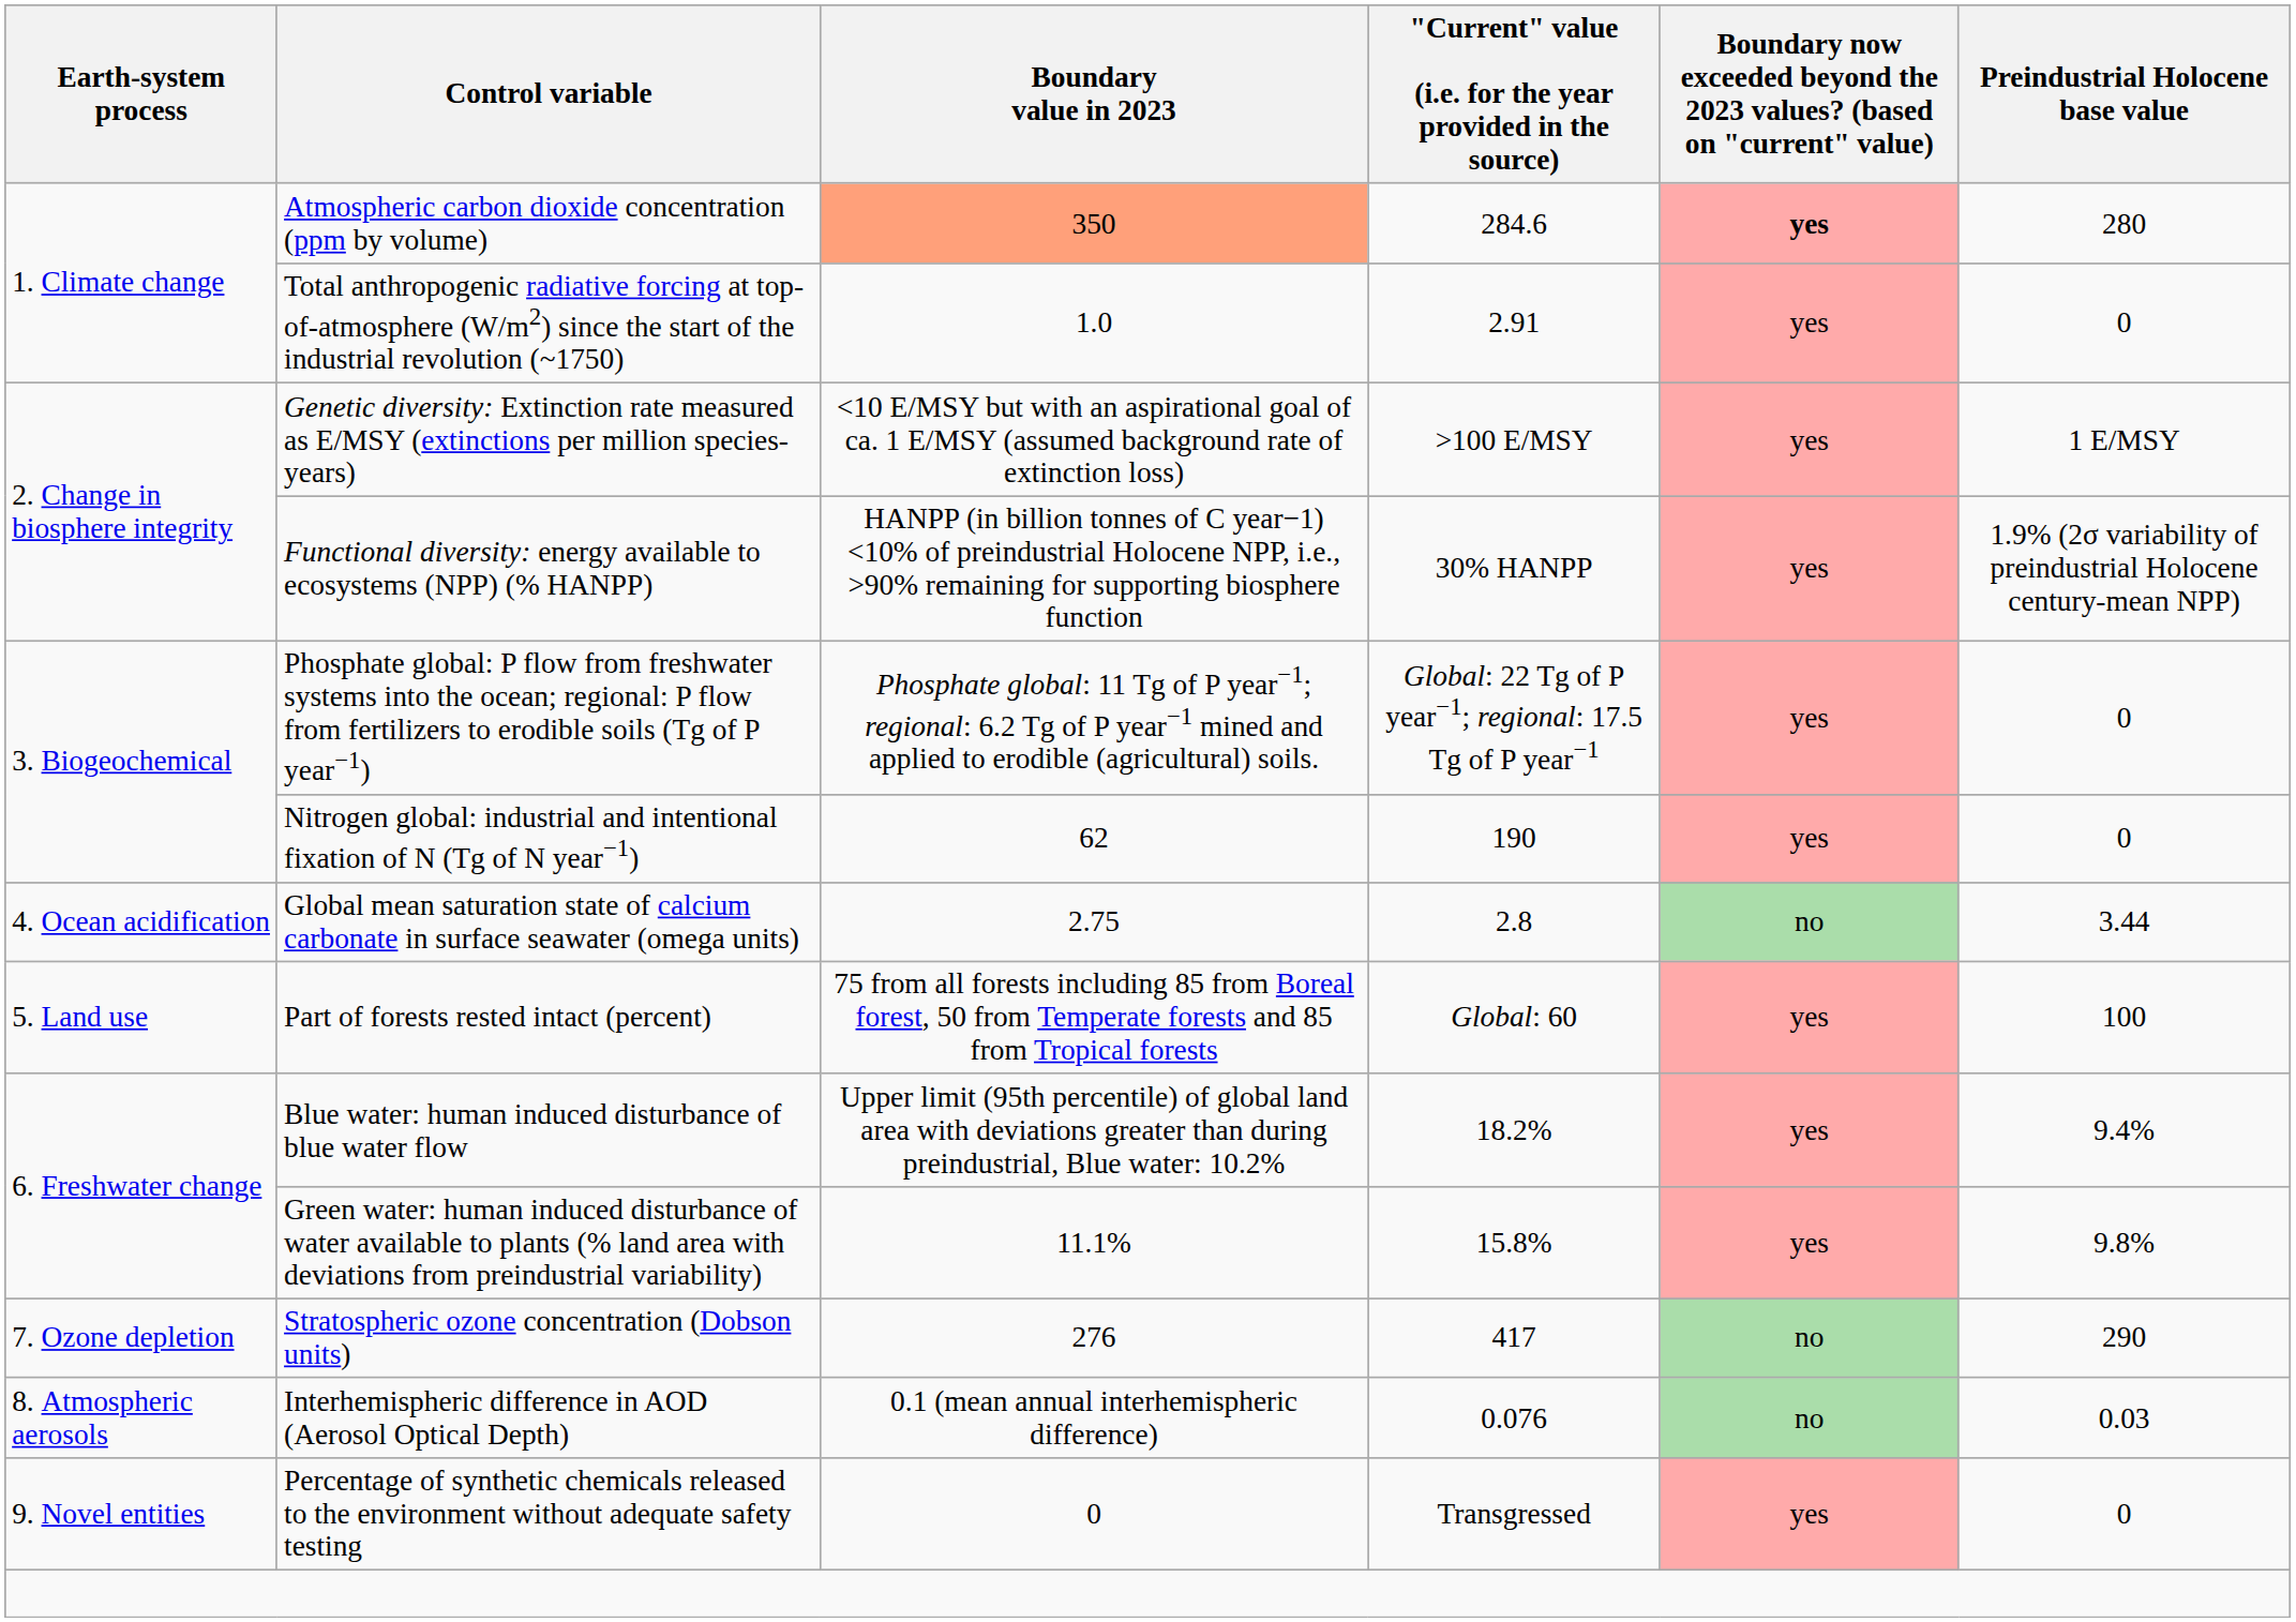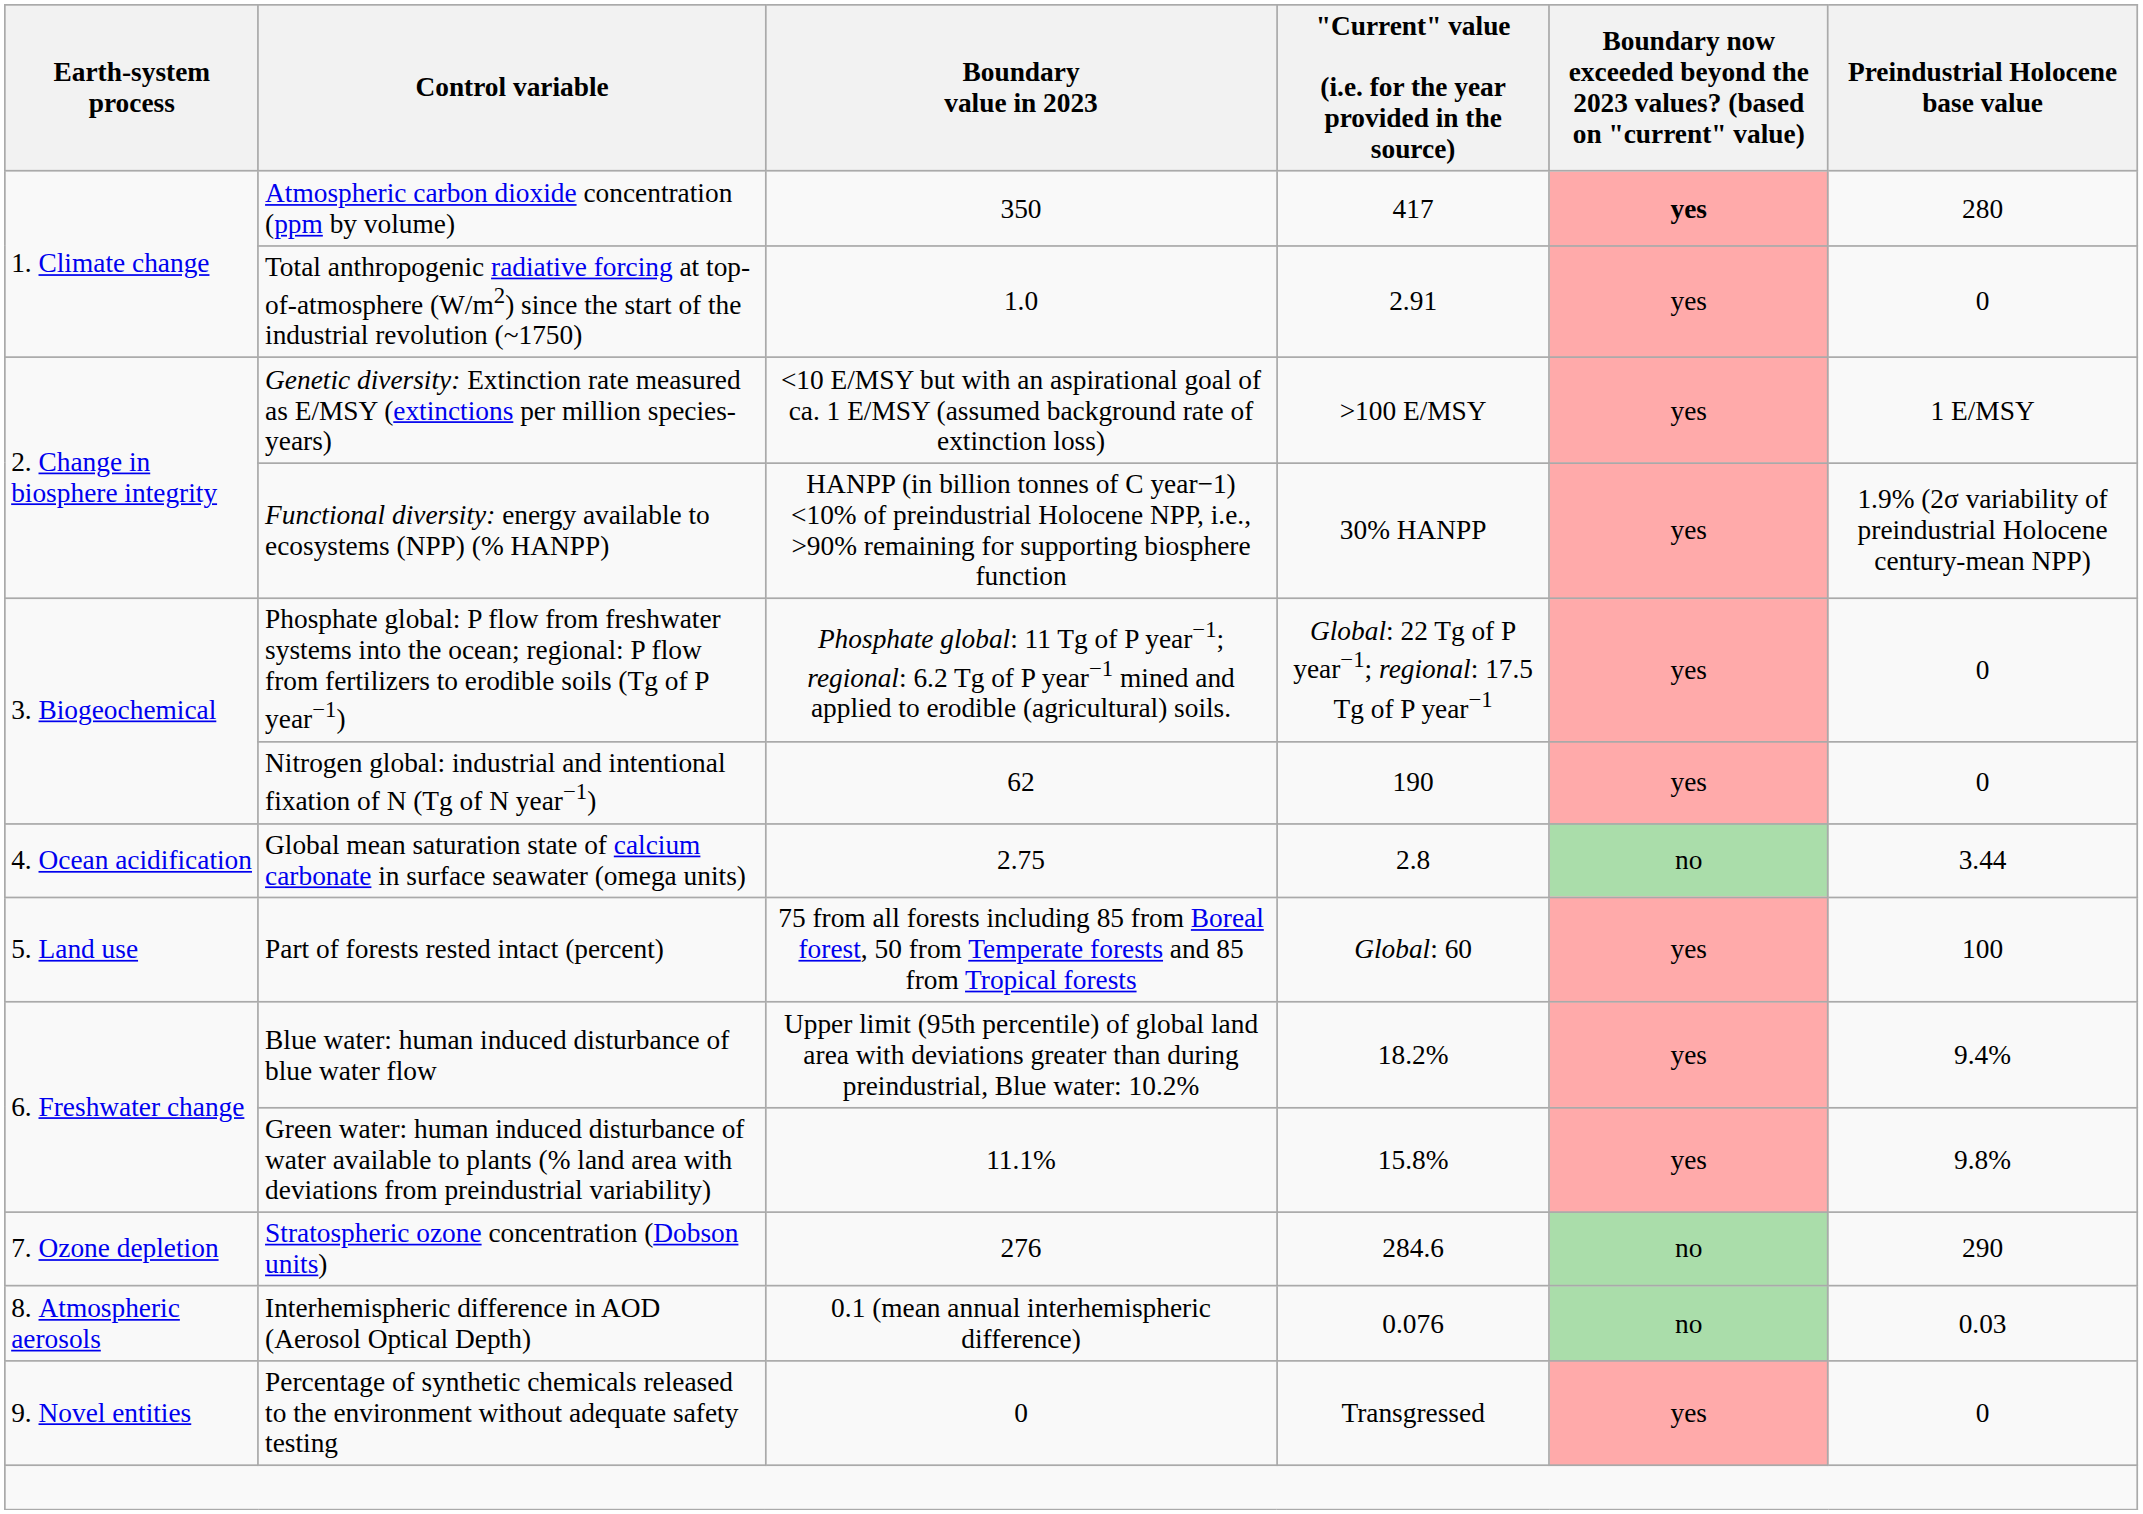 <table class="wikitable">
 <tr>
 <th>Earth-system<br>process</th>
 <th>Control variable</th>
 <th>Boundary<br>value in 2023</th>
 <th>"Current" value<br><br>(i.e. for the year provided in the source)</th>
 <th>Boundary now<br>exceeded beyond the 2023 values? (based on "current" value)</th>
 <th>Preindustrial Holocene base value</th>
 </tr>
 <tr>
 <td rowspan="2">1. <a href='#'>Climate change</a></td>
 <td><a href='#'>Atmospheric carbon dioxide</a> concentration (<a href='#'>ppm</a> by volume) </td>
-<td style="background: lightsalmon; text-align:center;">350</td>
-<td style="text-align:center;">284.6</td>
+<td style="text-align:center;">350</td>
+<td style="text-align:center;">417</td>
 <td style="background:#ffaaaa;text-align:center;"><strong>yes</strong></td>
 <td style="text-align:center;">280</td>
 </tr>
 <tr>
 <td>Total anthropogenic <a href='#'>radiative forcing</a> at top-of-atmosphere (W/m<sup>2</sup>) since the start of the industrial revolution (~1750)</td>
 <td style="text-align:center;">1.0</td>
 <td style="text-align:center;">2.91</td>
 <td style="background:#ffaaaa;text-align:center;">yes</td>
 <td style="text-align:center;">0</td>
 </tr>
 <tr>
 <td rowspan="2">2. <a href='#'>Change in biosphere integrity</a></td>
 <td><em>Genetic diversity:</em> Extinction rate measured as E/MSY (<a href='#'>extinctions</a> per million species-years)</td>
 <td style="text-align:center;"><10 E/MSY but with an aspirational goal of ca. 1 E/MSY (assumed background rate of extinction loss)</td>
 <td style="text-align:center;">>100 E/MSY</td>
 <td style="background:#ffaaaa;text-align:center;">yes</td>
 <td style="text-align:center;">1 E/MSY</td>
 </tr>
 <tr>
 <td><em>Functional diversity:</em> energy available to ecosystems (NPP) (% HANPP)</td>
 <td style="text-align:center;">HANPP (in billion tonnes of C year−1) <10% of preindustrial Holocene NPP, i.e., >90% remaining for supporting biosphere function</td>
 <td style="text-align:center;">30% HANPP</td>
 <td style="background:#ffaaaa;text-align:center;">yes</td>
 <td style="text-align:center;">1.9% (2σ variability of preindustrial Holocene century-mean NPP)</td>
 </tr>
 <tr>
 <td rowspan="2">3. <a href='#'>Biogeochemical</a></td>
 <td>Phosphate global: P flow from freshwater systems into the ocean; regional: P flow from fertilizers to erodible soils (Tg of P year<sup>−1</sup>)</td>
 <td style="text-align:center;"><em>Phosphate global</em>: 11 Tg of P year<sup>−1</sup>; <em>regional</em>: 6.2 Tg of P year<sup>−1</sup> mined and applied to erodible (agricultural) soils.</td>
 <td style="text-align:center;"><em>Global</em>: 22 Tg of P year<sup>−1</sup>; <em>regional</em>: 17.5 Tg of P year<sup>−1</sup></td>
 <td style="background:#ffaaaa;text-align:center;">yes</td>
 <td style="text-align:center;">0</td>
 </tr>
 <tr>
 <td>Nitrogen global: industrial and intentional fixation of N (Tg of N year<sup>−1</sup>)</td>
 <td style="text-align:center;">62</td>
 <td style="text-align:center;">190</td>
 <td style="background:#ffaaaa;text-align:center;">yes</td>
 <td style="text-align:center;">0</td>
 </tr>
 <tr>
 <td>4. <a href='#'>Ocean acidification</a></td>
 <td>Global mean saturation state of <a href='#'>calcium carbonate</a> in surface seawater (omega units)</td>
 <td style="text-align:center;">2.75</td>
 <td style="text-align:center;">2.8</td>
 <td style="background:#aaddaa;text-align:center;">no</td>
 <td style="text-align:center;">3.44</td>
 </tr>
 <tr>
 <td>5. <a href='#'>Land use</a></td>
 <td>Part of forests rested intact (percent)</td>
 <td style="text-align:center;">75 from all forests including 85 from <a href='#'>Boreal forest</a>, 50 from <a href='#'>Temperate forests</a> and 85 from <a href='#'>Tropical forests</a></td>
 <td style="text-align:center;"><em>Global</em>: 60</td>
 <td style="background:#ffaaaa;text-align:center;">yes</td>
 <td style="text-align:center;">100</td>
 </tr>
 <tr>
 <td rowspan="2">6. <a href='#'>Freshwater change</a></td>
 <td>Blue water: human induced disturbance of blue water flow</td>
 <td style="text-align:center;">Upper limit (95th percentile) of global land area with deviations greater than during preindustrial, Blue water: 10.2%</td>
 <td style="text-align:center;">18.2%</td>
 <td style="background:#ffaaaa;text-align:center;">yes</td>
 <td style="text-align:center;">9.4%</td>
 </tr>
 <tr>
 <td>Green water: human induced disturbance of water available to plants (% land area with deviations from preindustrial variability)</td>
 <td style="text-align:center;">11.1%</td>
 <td style="text-align:center;">15.8%</td>
 <td style="background:#ffaaaa;text-align:center;">yes</td>
 <td style="text-align:center;">9.8%</td>
 </tr>
 <tr>
 <td>7. <a href='#'>Ozone depletion</a></td>
 <td><a href='#'>Stratospheric ozone</a> concentration (<a href='#'>Dobson units</a>)</td>
 <td style="text-align:center;">276</td>
-<td style="text-align:center;">417</td>
+<td style="text-align:center;">284.6</td>
 <td style="background:#aaddaa;text-align:center;">no</td>
 <td style="text-align:center;">290</td>
 </tr>
 <tr>
 <td>8. <a href='#'>Atmospheric aerosols</a></td>
 <td>Interhemispheric difference in AOD (Aerosol Optical Depth)</td>
 <td style="text-align:center;">0.1 (mean annual interhemispheric difference)</td>
 <td style="text-align:center;">0.076</td>
 <td style="background:#aaddaa;text-align:center;">no</td>
 <td style="text-align:center;">0.03</td>
 </tr>
 <tr>
 <td>9. <a href='#'>Novel entities</a></td>
 <td>Percentage of synthetic chemicals released to the environment without adequate safety testing</td>
 <td style="text-align:center;">0</td>
 <td style="text-align:center;">Transgressed</td>
 <td style="background:#ffaaaa;text-align:center;">yes</td>
 <td style="text-align:center;">0</td>
 </tr>
 <tr>
 <td colspan="6"><br></td>
 </tr>
 </table>
